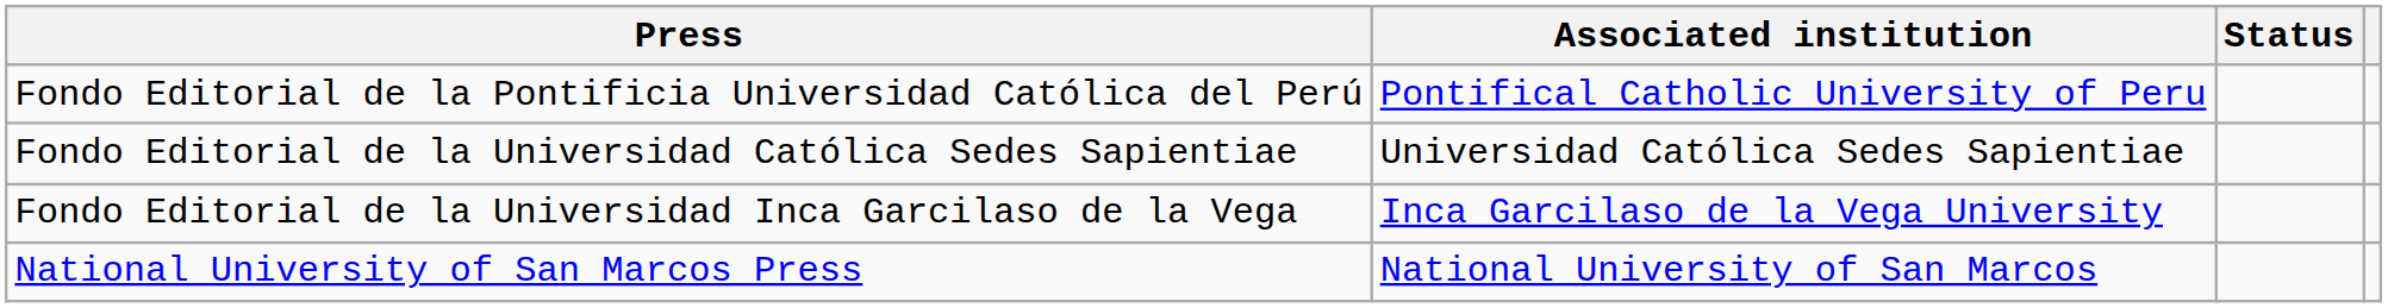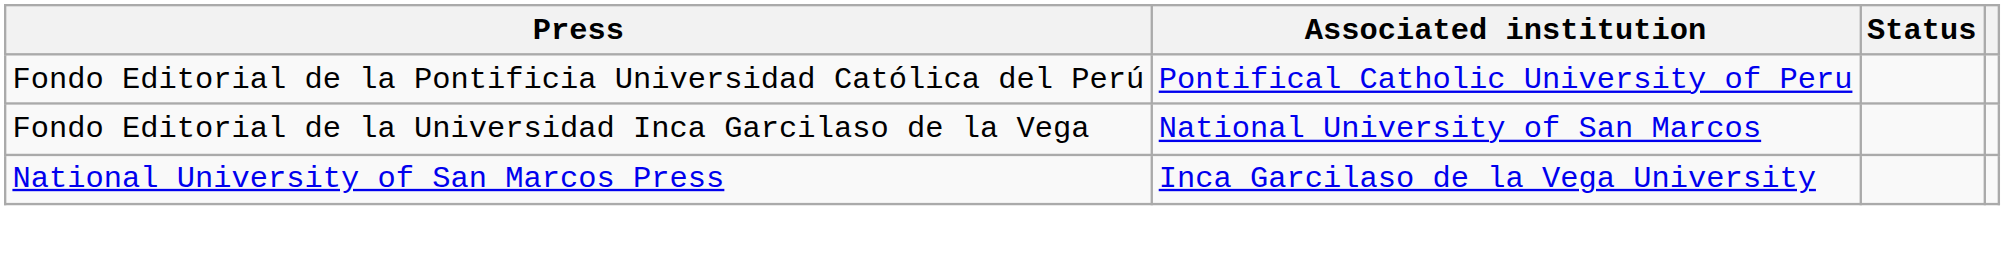 <table class="wikitable sortable">
 <tr>
 <th>Press</th>
 <th>Associated institution</th>
 <th>Status</th>
 <th></th>
 </tr>
 <tr>
 <td>Fondo Editorial de la Pontificia Universidad Católica del Perú </td>
 <td><a href='#'>Pontifical Catholic University of Peru</a></td>
 <td></td>
 <td></td>
 </tr>
 <tr>
-<td>Fondo Editorial de la Universidad Católica Sedes Sapientiae </td>
-<td>Universidad Católica Sedes Sapientiae </td>
-<td></td>
-<td></td>
-</tr>
-<tr>
 <td>Fondo Editorial de la Universidad Inca Garcilaso de la Vega</td>
-<td><a href='#'>Inca Garcilaso de la Vega University</a></td>
+<td><a href='#'>National University of San Marcos</a></td>
 <td></td>
 <td></td>
 </tr>
 <tr>
 <td><a href='#'>National University of San Marcos Press</a></td>
-<td><a href='#'>National University of San Marcos</a></td>
+<td><a href='#'>Inca Garcilaso de la Vega University</a></td>
 <td></td>
 <td></td>
 </tr>
 </table>
